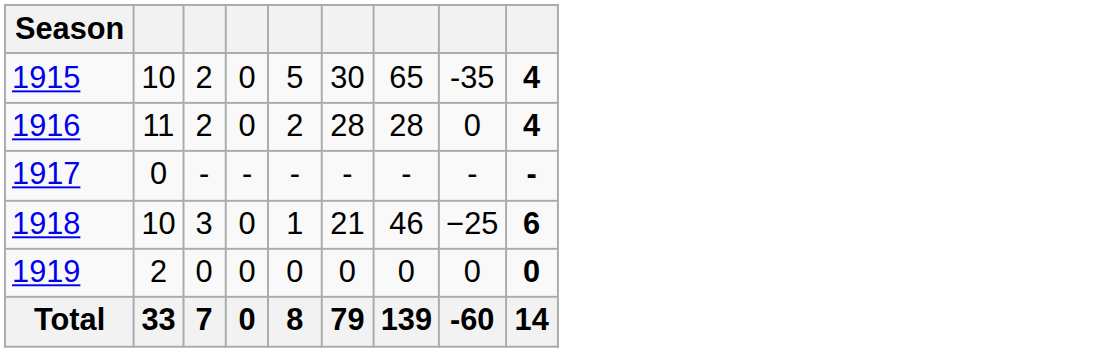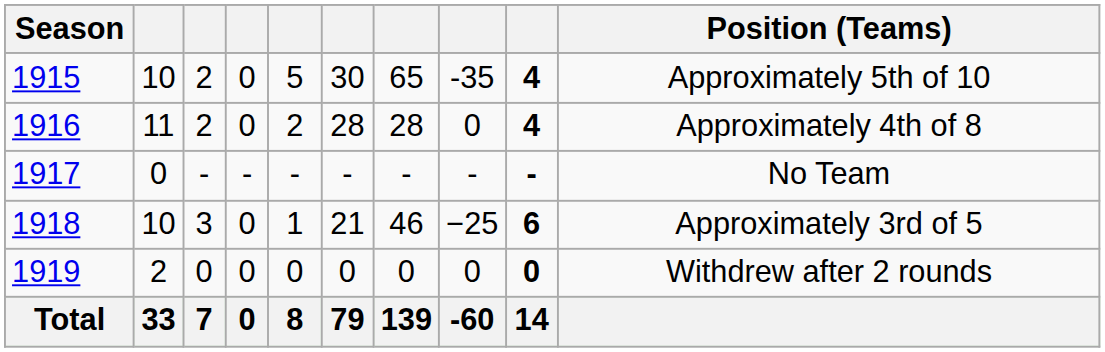 <table class="wikitable" style="text-align:center;">
 <tr>
 <th width=60>Season</th>
 <th width="15"></th>
 <th width="15"></th>
 <th width="15"></th>
 <th width="20"></th>
 <th width="20"></th>
 <th width="20"></th>
 <th width="20"></th>
 <th width="20"></th>
+<th width=275>Position (Teams)</th>
 </tr>
 <tr>
 <td style="text-align:left;"><a href='#'>1915</a></td>
 <td>10</td>
 <td>2</td>
 <td>0</td>
 <td>5</td>
 <td>30</td>
 <td>65</td>
 <td>-35</td>
 <td><strong>4</strong></td>
+<td>Approximately 5th of 10</td>
 </tr>
 <tr>
 <td style="text-align:left;"><a href='#'>1916</a></td>
 <td>11</td>
 <td>2</td>
 <td>0</td>
 <td>2</td>
 <td>28</td>
 <td>28</td>
 <td>0</td>
 <td><strong>4</strong></td>
+<td>Approximately 4th of 8</td>
 </tr>
 <tr>
 <td style="text-align:left;"><a href='#'>1917</a></td>
 <td>0</td>
 <td>-</td>
 <td>-</td>
 <td>-</td>
 <td>-</td>
 <td>-</td>
 <td>-</td>
 <td><strong>-</strong></td>
+<td>No Team</td>
 </tr>
 <tr>
 <td style="text-align:left;"><a href='#'>1918</a></td>
 <td>10</td>
 <td>3</td>
 <td>0</td>
 <td>1</td>
 <td>21</td>
 <td>46</td>
 <td>−25</td>
 <td><strong>6</strong></td>
+<td>Approximately 3rd of 5</td>
 </tr>
 <tr>
 <td style="text-align:left;"><a href='#'>1919</a></td>
 <td>2</td>
 <td>0</td>
 <td>0</td>
 <td>0</td>
 <td>0</td>
 <td>0</td>
 <td>0</td>
 <td><strong>0</strong></td>
+<td>Withdrew after 2 rounds</td>
 </tr>
 <tr style="background: #ccffcc;">
 <th style="text-align:centre;" 19colspan=2>Total</th>
 <th>33</th>
 <th>7</th>
 <th>0</th>
 <th>8</th>
 <th>79</th>
 <th>139</th>
 <th>-60</th>
 <th>14</th>
+<th></th>
 </tr>
 </table>
